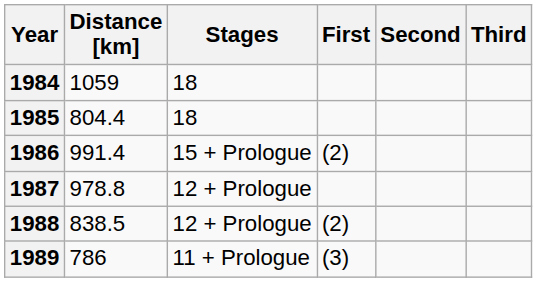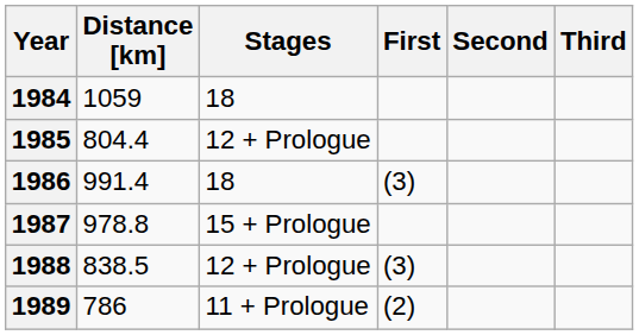 <table class="wikitable">
 <tr>
 <th>Year</th>
 <th>Distance<br>[km]</th>
 <th>Stages</th>
 <th>First</th>
 <th>Second</th>
 <th>Third</th>
 </tr>
 <tr>
 <th>1984</th>
 <td>1059</td>
 <td>18</td>
 <td></td>
 <td></td>
 <td></td>
 </tr>
 <tr>
 <th>1985</th>
 <td>804.4</td>
-<td>18</td>
+<td>12 + Prologue</td>
 <td></td>
 <td></td>
 <td></td>
 </tr>
 <tr>
 <th>1986</th>
 <td>991.4</td>
-<td>15 + Prologue</td>
-<td> (2)</td>
+<td>18</td>
+<td> (3)</td>
 <td></td>
 <td></td>
 </tr>
 <tr>
 <th>1987</th>
 <td>978.8</td>
-<td>12 + Prologue</td>
+<td>15 + Prologue</td>
 <td></td>
 <td></td>
 <td></td>
 </tr>
 <tr>
 <th>1988</th>
 <td>838.5</td>
 <td>12 + Prologue</td>
-<td> (2)</td>
+<td> (3)</td>
 <td></td>
 <td></td>
 </tr>
 <tr>
 <th>1989</th>
 <td>786</td>
 <td>11 + Prologue</td>
-<td> (3)</td>
+<td> (2)</td>
 <td></td>
 <td></td>
 </tr>
 </table>
